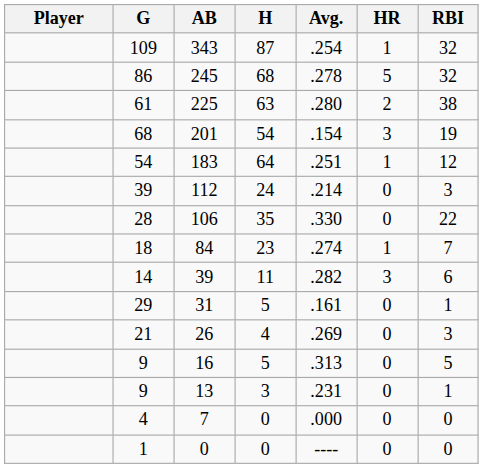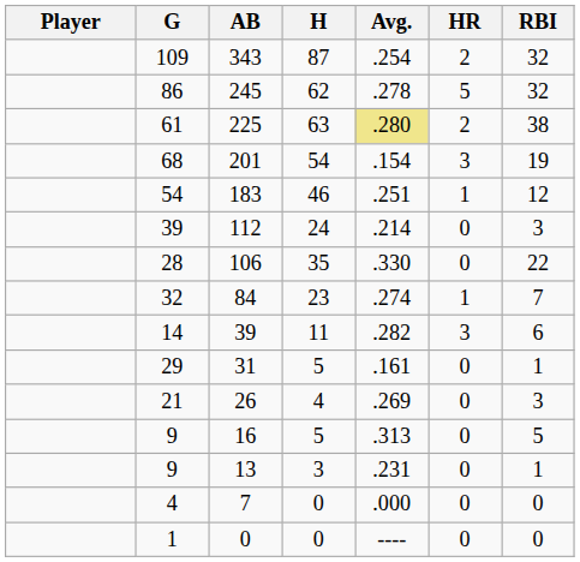 <table class="wikitable sortable">
 <tr>
 <th bgcolor="#DDDDFF" width="16%">Player</th>
 <th bgcolor="#DDDDFF" width="9%">G</th>
 <th bgcolor="#DDDDFF" width="9%">AB</th>
 <th bgcolor="#DDDDFF" width="9%">H</th>
 <th bgcolor="#DDDDFF" width="9%">Avg.</th>
 <th bgcolor="#DDDDFF" width="9%">HR</th>
 <th bgcolor="#DDDDFF" width="9%">RBI</th>
 </tr>
 <tr align="center">
 <td></td>
 <td>109</td>
 <td>343</td>
 <td>87</td>
 <td>.254</td>
-<td>1</td>
+<td>2</td>
 <td>32</td>
 </tr>
 <tr align="center">
 <td></td>
 <td>86</td>
 <td>245</td>
-<td>68</td>
+<td>62</td>
 <td>.278</td>
 <td>5</td>
 <td>32</td>
 </tr>
 <tr align="center">
 <td></td>
 <td>61</td>
 <td>225</td>
 <td>63</td>
-<td>.280</td>
+<td style="background: khaki;">.280</td>
 <td>2</td>
 <td>38</td>
 </tr>
 <tr align="center">
 <td></td>
 <td>68</td>
 <td>201</td>
 <td>54</td>
 <td>.154</td>
 <td>3</td>
 <td>19</td>
 </tr>
 <tr align="center">
 <td></td>
 <td>54</td>
 <td>183</td>
-<td>64</td>
+<td>46</td>
 <td>.251</td>
 <td>1</td>
 <td>12</td>
 </tr>
 <tr align="center">
 <td></td>
 <td>39</td>
 <td>112</td>
 <td>24</td>
 <td>.214</td>
 <td>0</td>
 <td>3</td>
 </tr>
 <tr align="center">
 <td></td>
 <td>28</td>
 <td>106</td>
 <td>35</td>
 <td>.330</td>
 <td>0</td>
 <td>22</td>
 </tr>
 <tr align="center">
 <td></td>
-<td>18</td>
+<td>32</td>
 <td>84</td>
 <td>23</td>
 <td>.274</td>
 <td>1</td>
 <td>7</td>
 </tr>
 <tr align="center">
 <td></td>
 <td>14</td>
 <td>39</td>
 <td>11</td>
 <td>.282</td>
 <td>3</td>
 <td>6</td>
 </tr>
 <tr align="center">
 <td></td>
 <td>29</td>
 <td>31</td>
 <td>5</td>
 <td>.161</td>
 <td>0</td>
 <td>1</td>
 </tr>
 <tr align="center">
 <td></td>
 <td>21</td>
 <td>26</td>
 <td>4</td>
 <td>.269</td>
 <td>0</td>
 <td>3</td>
 </tr>
 <tr align="center">
 <td></td>
 <td>9</td>
 <td>16</td>
 <td>5</td>
 <td>.313</td>
 <td>0</td>
 <td>5</td>
 </tr>
 <tr align="center">
 <td></td>
 <td>9</td>
 <td>13</td>
 <td>3</td>
 <td>.231</td>
 <td>0</td>
 <td>1</td>
 </tr>
 <tr align="center">
 <td></td>
 <td>4</td>
 <td>7</td>
 <td>0</td>
 <td>.000</td>
 <td>0</td>
 <td>0</td>
 </tr>
 <tr align="center">
 <td></td>
 <td>1</td>
 <td>0</td>
 <td>0</td>
 <td>----</td>
 <td>0</td>
 <td>0</td>
 </tr>
 </table>
